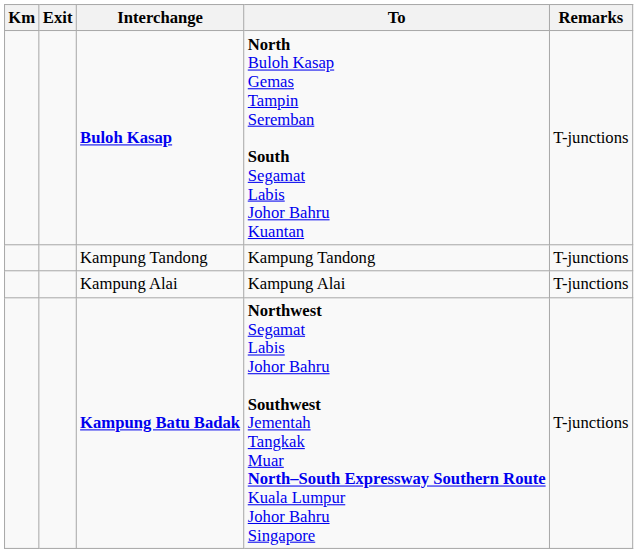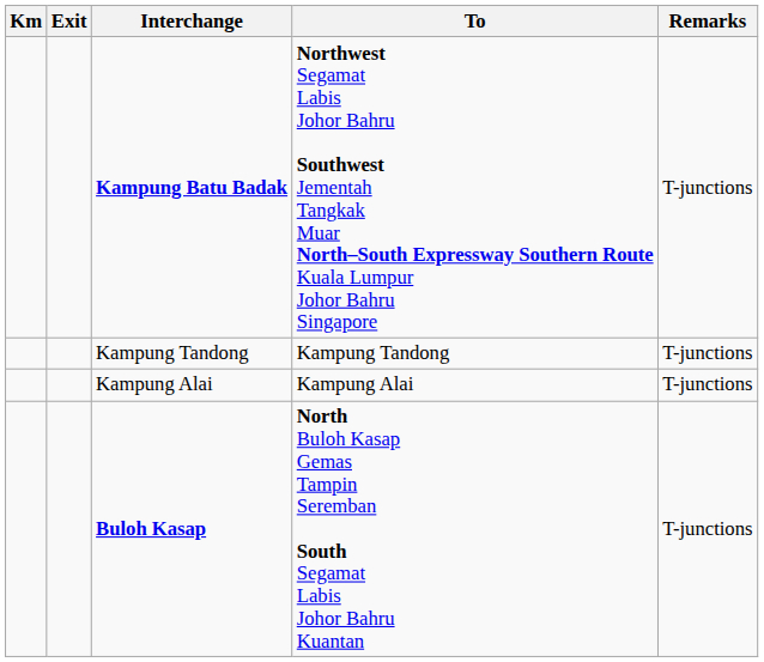 <table class="wikitable">
 <tr>
 <th>Km</th>
 <th>Exit</th>
 <th>Interchange</th>
 <th>To</th>
 <th>Remarks</th>
 </tr>
 <tr>
 <td></td>
 <td></td>
-<td><strong><a href='#'>Buloh Kasap</a></strong></td>
-<td><strong>North</strong><br> <a href='#'>Buloh Kasap</a><br> <a href='#'>Gemas</a><br> <a href='#'>Tampin</a><br> <a href='#'>Seremban</a><br><br><strong>South</strong><br> <a href='#'>Segamat</a><br> <a href='#'>Labis</a><br> <a href='#'>Johor Bahru</a><br> <a href='#'>Kuantan</a></td>
+<td><strong><a href='#'>Kampung Batu Badak</a></strong></td>
+<td><strong>Northwest</strong><br> <a href='#'>Segamat</a><br> <a href='#'>Labis</a><br> <a href='#'>Johor Bahru</a><br><br><strong>Southwest</strong><br> <a href='#'>Jementah</a><br> <a href='#'>Tangkak</a><br> <a href='#'>Muar</a><br>  <strong><a href='#'>North–South Expressway Southern Route</a></strong><br><a href='#'>Kuala Lumpur</a><br><a href='#'>Johor Bahru</a><br><a href='#'>Singapore</a></td>
 <td>T-junctions</td>
 </tr>
 <tr>
 <td></td>
 <td></td>
 <td>Kampung Tandong</td>
 <td>Kampung Tandong</td>
 <td>T-junctions</td>
 </tr>
 <tr>
 <td></td>
 <td></td>
 <td>Kampung Alai</td>
 <td>Kampung Alai</td>
 <td>T-junctions</td>
 </tr>
 <tr>
 <td></td>
 <td></td>
-<td><strong><a href='#'>Kampung Batu Badak</a></strong></td>
-<td><strong>Northwest</strong><br> <a href='#'>Segamat</a><br> <a href='#'>Labis</a><br> <a href='#'>Johor Bahru</a><br><br><strong>Southwest</strong><br> <a href='#'>Jementah</a><br> <a href='#'>Tangkak</a><br> <a href='#'>Muar</a><br>  <strong><a href='#'>North–South Expressway Southern Route</a></strong><br><a href='#'>Kuala Lumpur</a><br><a href='#'>Johor Bahru</a><br><a href='#'>Singapore</a></td>
+<td><strong><a href='#'>Buloh Kasap</a></strong></td>
+<td><strong>North</strong><br> <a href='#'>Buloh Kasap</a><br> <a href='#'>Gemas</a><br> <a href='#'>Tampin</a><br> <a href='#'>Seremban</a><br><br><strong>South</strong><br> <a href='#'>Segamat</a><br> <a href='#'>Labis</a><br> <a href='#'>Johor Bahru</a><br> <a href='#'>Kuantan</a></td>
 <td>T-junctions</td>
 </tr>
 </table>
